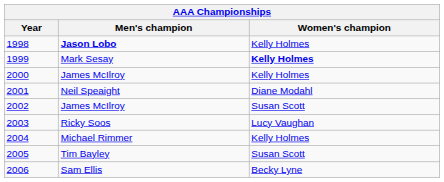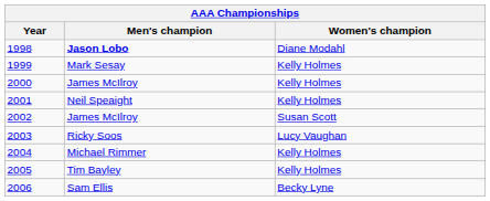 <table class="wikitable">
 <tr>
 <th colspan="3"><a href='#'>AAA Championships</a><br></th>
 </tr>
 <tr>
 <th width=80>Year</th>
 <th width=300>Men's champion</th>
 <th width=300>Women's champion</th>
 </tr>
 <tr>
 <td><a href='#'>1998</a></td>
 <td><strong><a href='#'>Jason Lobo</a></strong></td>
-<td><a href='#'>Kelly Holmes</a></td>
+<td><a href='#'>Diane Modahl</a></td>
 </tr>
 <tr>
 <td><a href='#'>1999</a></td>
 <td><a href='#'>Mark Sesay</a></td>
-<td><strong><a href='#'>Kelly Holmes</a></strong></td>
+<td><a href='#'>Kelly Holmes</a></td>
 </tr>
 <tr>
 <td><a href='#'>2000</a></td>
 <td><a href='#'>James McIlroy</a></td>
 <td><a href='#'>Kelly Holmes</a></td>
 </tr>
 <tr>
 <td><a href='#'>2001</a></td>
 <td><a href='#'>Neil Speaight</a></td>
-<td><a href='#'>Diane Modahl</a></td>
+<td><a href='#'>Kelly Holmes</a></td>
 </tr>
 <tr>
 <td><a href='#'>2002</a></td>
 <td><a href='#'>James McIlroy</a></td>
 <td><a href='#'>Susan Scott</a></td>
 </tr>
 <tr>
 <td><a href='#'>2003</a></td>
 <td><a href='#'>Ricky Soos</a></td>
 <td><a href='#'>Lucy Vaughan</a></td>
 </tr>
 <tr>
 <td><a href='#'>2004</a></td>
 <td><a href='#'>Michael Rimmer</a></td>
 <td><a href='#'>Kelly Holmes</a></td>
 </tr>
 <tr>
 <td><a href='#'>2005</a></td>
 <td><a href='#'>Tim Bayley</a></td>
-<td><a href='#'>Susan Scott</a></td>
+<td><a href='#'>Kelly Holmes</a></td>
 </tr>
 <tr>
 <td><a href='#'>2006</a></td>
 <td><a href='#'>Sam Ellis</a></td>
 <td><a href='#'>Becky Lyne</a></td>
 </tr>
 </table>
